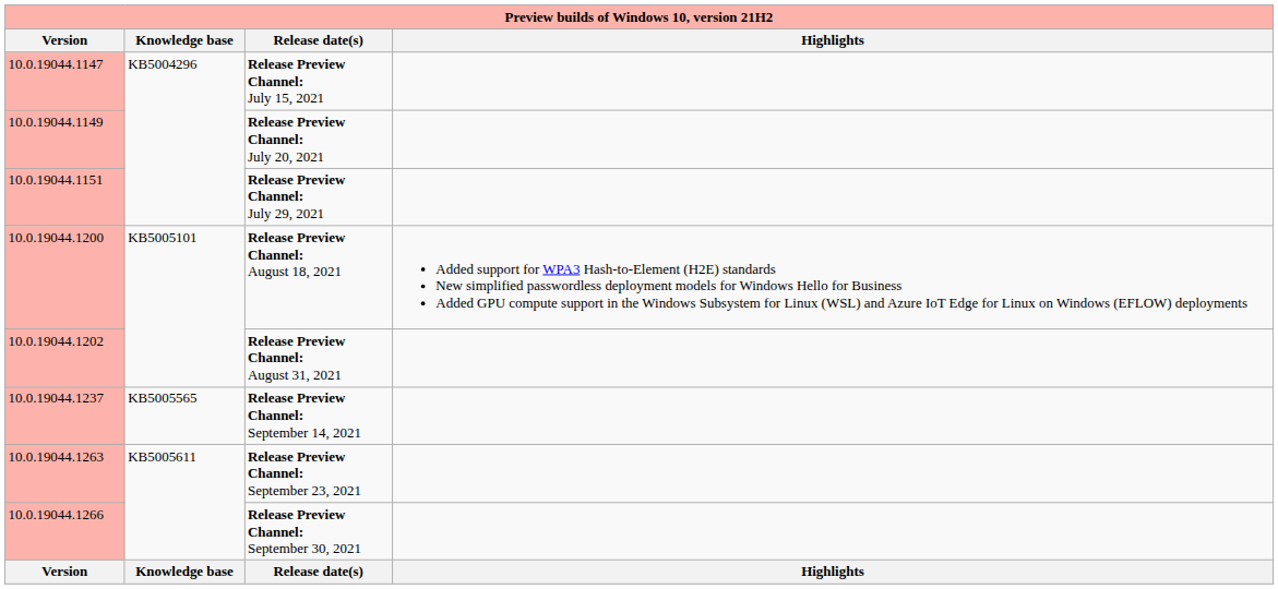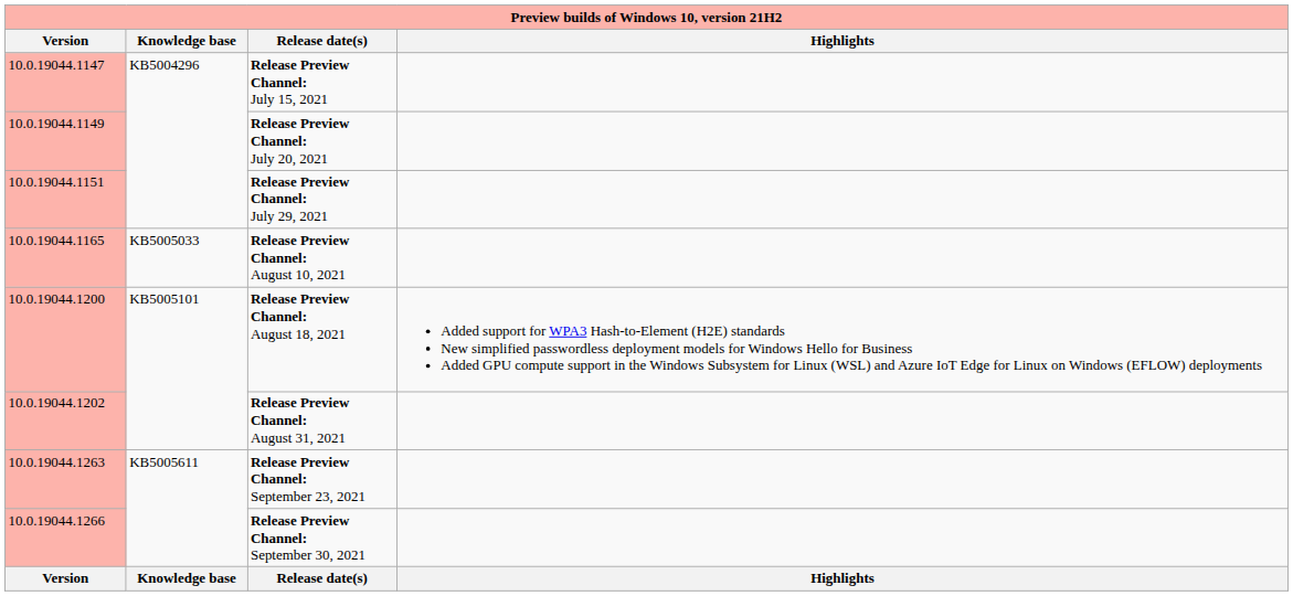 <table class="wikitable mw-collapsible mw-collapsed" style=width:100%;font-size:88%>
 <tr>
 <th colspan=4 style=background:#fdb3ab;text-align:center>Preview builds of Windows 10, version 21H2</th>
 </tr>
 <tr>
 <th scope=col style=width:8em;text-align:center>Version</th>
 <th scope=col style=width:8em;text-align:center>Knowledge base</th>
 <th scope=col style=width:10em;text-align:center>Release date(s)</th>
 <th scope=col style=text-align:center>Highlights</th>
 </tr>
 <tr valign=top>
 <td style=background:#fdb3ab>10.0.19044.1147<br></td>
 <td rowspan=3>KB5004296</td>
 <td><strong>Release Preview Channel:</strong><br>July 15, 2021</td>
 <td></td>
 </tr>
 <tr valign=top>
 <td style=background:#fdb3ab>10.0.19044.1149<br></td>
 <td><strong>Release Preview Channel:</strong><br>July 20, 2021</td>
 <td></td>
 </tr>
 <tr valign=top>
 <td style=background:#fdb3ab>10.0.19044.1151<br></td>
 <td><strong>Release Preview Channel:</strong><br>July 29, 2021</td>
 <td></td>
 </tr>
 <tr valign=top>
+<td style=background:#fdb3ab>10.0.19044.1165<br></td>
+<td>KB5005033</td>
+<td><strong>Release Preview Channel:</strong><br>August 10, 2021</td>
+<td></td>
+</tr>
+<tr valign=top>
 <td style=background:#fdb3ab>10.0.19044.1200<br></td>
 <td rowspan=2>KB5005101</td>
 <td><strong>Release Preview Channel:</strong><br>August 18, 2021</td>
 <td><br><ul><li>Added support for <a href='#'>WPA3</a> Hash-to-Element (H2E) standards</li><li>New simplified passwordless deployment models for Windows Hello for Business</li><li>Added GPU compute support in the Windows Subsystem for Linux (WSL) and Azure IoT Edge for Linux on Windows (EFLOW) deployments</li></ul></td>
 </tr>
 <tr valign=top>
 <td style=background:#fdb3ab>10.0.19044.1202<br></td>
 <td><strong>Release Preview Channel:</strong><br>August 31, 2021</td>
-<td></td>
-</tr>
-<tr valign=top>
-<td style=background:#fdb3ab>10.0.19044.1237<br></td>
-<td>KB5005565</td>
-<td><strong>Release Preview Channel:</strong><br>September 14, 2021</td>
 <td></td>
 </tr>
 <tr valign=top>
 <td style=background:#fdb3ab>10.0.19044.1263<br></td>
 <td rowspan=2>KB5005611</td>
 <td><strong>Release Preview Channel:</strong><br>September 23, 2021</td>
 <td></td>
 </tr>
 <tr valign=top>
 <td style=background:#fdb3ab>10.0.19044.1266<br></td>
 <td><strong>Release Preview Channel:</strong><br>September 30, 2021</td>
 <td></td>
 </tr>
 <tr>
 <th>Version</th>
 <th>Knowledge base</th>
 <th>Release date(s)</th>
 <th>Highlights</th>
 </tr>
 </table>
